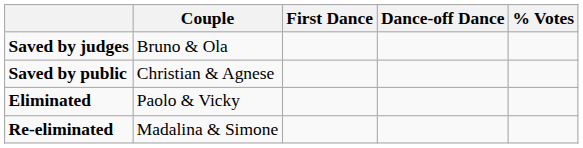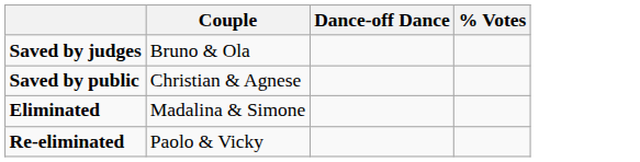 <table class="wikitable">
 <tr>
 <th></th>
 <th>Couple</th>
-<th>First Dance</th>
 <th>Dance-off Dance</th>
 <th>% Votes</th>
 </tr>
 <tr>
 <td><strong>Saved by judges</strong></td>
 <td>Bruno & Ola</td>
 <td></td>
 <td></td>
-<td></td>
 </tr>
 <tr>
 <td><strong>Saved by public</strong></td>
 <td>Christian & Agnese</td>
 <td></td>
 <td></td>
-<td></td>
 </tr>
 <tr>
 <td><strong>Eliminated</strong></td>
-<td>Paolo & Vicky</td>
-<td></td>
+<td>Madalina & Simone</td>
 <td></td>
 <td></td>
 </tr>
 <tr>
 <td><strong>Re-eliminated</strong></td>
-<td>Madalina & Simone</td>
-<td></td>
+<td>Paolo & Vicky</td>
 <td></td>
 <td></td>
 </tr>
 </table>
